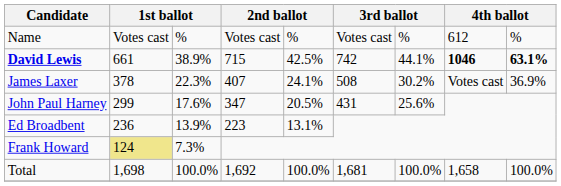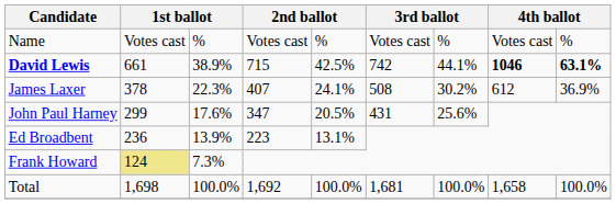 <table class="wikitable">
 <tr>
 <th colspan = "1">Candidate</th>
 <th colspan = "2">1st ballot</th>
 <th colspan = "2">2nd ballot</th>
 <th colspan = "2">3rd ballot</th>
 <th colspan = "2">4th ballot</th>
 </tr>
 <tr>
 <td>Name</td>
 <td>Votes cast</td>
 <td>%</td>
 <td>Votes cast</td>
 <td>%</td>
 <td>Votes cast</td>
 <td>%</td>
-<td>612</td>
+<td>Votes cast</td>
 <td>%</td>
 </tr>
 <tr>
 <td><strong><a href='#'>David Lewis</a></strong></td>
 <td>661</td>
 <td>38.9%</td>
 <td>715</td>
 <td>42.5%</td>
 <td>742</td>
 <td>44.1%</td>
 <td><strong>1046</strong></td>
 <td><strong>63.1%</strong></td>
 </tr>
 <tr>
 <td><a href='#'>James Laxer</a></td>
 <td>378</td>
 <td>22.3%</td>
 <td>407</td>
 <td>24.1%</td>
 <td>508</td>
 <td>30.2%</td>
-<td>Votes cast</td>
+<td>612</td>
 <td>36.9%</td>
 </tr>
 <tr>
 <td><a href='#'>John Paul Harney</a></td>
 <td>299</td>
 <td>17.6%</td>
 <td>347</td>
 <td>20.5%</td>
 <td>431</td>
 <td>25.6%</td>
 </tr>
 <tr>
 <td><a href='#'>Ed Broadbent</a></td>
 <td>236</td>
 <td>13.9%</td>
 <td>223</td>
 <td>13.1%</td>
 </tr>
 <tr>
 <td><a href='#'>Frank Howard</a></td>
 <td style="background: khaki;">124</td>
 <td>7.3%</td>
 </tr>
 <tr>
 <td>Total</td>
 <td>1,698</td>
 <td>100.0%</td>
 <td>1,692</td>
 <td>100.0%</td>
 <td>1,681</td>
 <td>100.0%</td>
 <td>1,658</td>
 <td>100.0%</td>
 </tr>
 <tr>
 </tr>
 </table>
